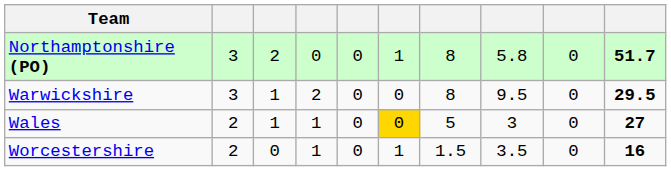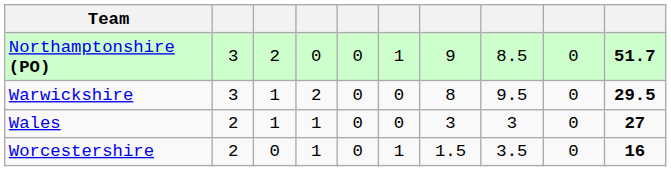 <table class="wikitable" style="text-align:center">
 <tr>
 <th width="150">Team</th>
 <th width="25"></th>
 <th width="25"></th>
 <th width="25"></th>
 <th width="25"></th>
 <th width="25"></th>
 <th width="40"></th>
 <th width="40"></th>
 <th width="40"></th>
 <th width="40"></th>
 </tr>
 <tr style="background:#cfc">
 <td style="text-align:left"><a href='#'>Northamptonshire</a>  <strong>(PO)</strong></td>
 <td>3</td>
 <td>2</td>
 <td>0</td>
 <td>0</td>
 <td>1</td>
-<td>8</td>
-<td>5.8</td>
+<td>9</td>
+<td>8.5</td>
 <td>0</td>
 <td><strong>51.7</strong></td>
 </tr>
 <tr>
 <td style="text-align:left"><a href='#'>Warwickshire</a></td>
 <td>3</td>
 <td>1</td>
 <td>2</td>
 <td>0</td>
 <td>0</td>
 <td>8</td>
 <td>9.5</td>
 <td>0</td>
 <td><strong>29.5</strong></td>
 </tr>
 <tr>
 <td style="text-align:left"><a href='#'>Wales</a></td>
 <td>2</td>
 <td>1</td>
 <td>1</td>
 <td>0</td>
-<td style="background: gold;">0</td>
-<td>5</td>
+<td>0</td>
+<td>3</td>
 <td>3</td>
 <td>0</td>
 <td><strong>27</strong></td>
 </tr>
 <tr>
 <td style="text-align:left"><a href='#'>Worcestershire</a></td>
 <td>2</td>
 <td>0</td>
 <td>1</td>
 <td>0</td>
 <td>1</td>
 <td>1.5</td>
 <td>3.5</td>
 <td>0</td>
 <td><strong>16</strong></td>
 </tr>
 </table>
